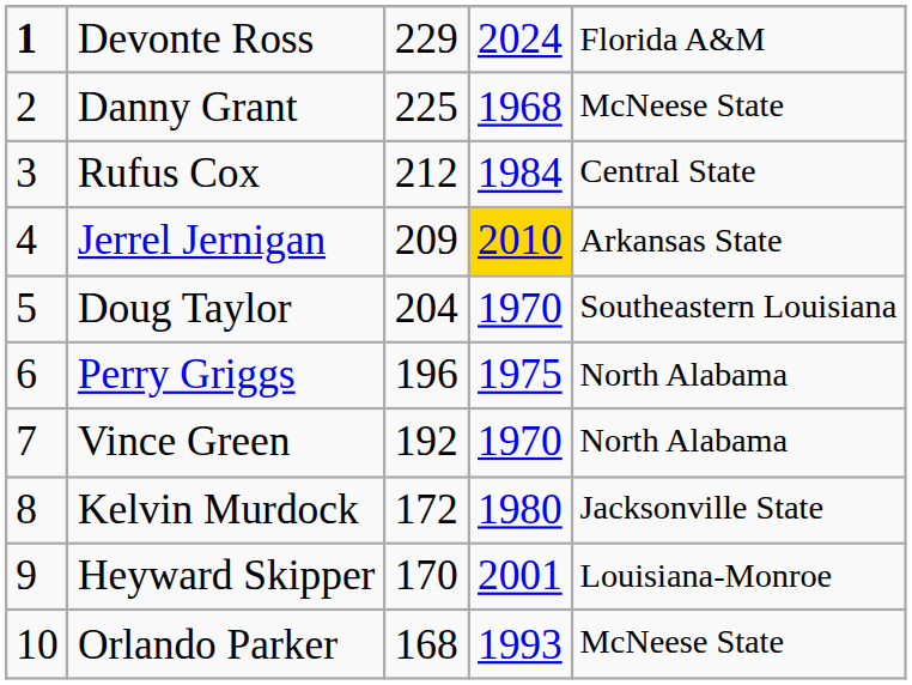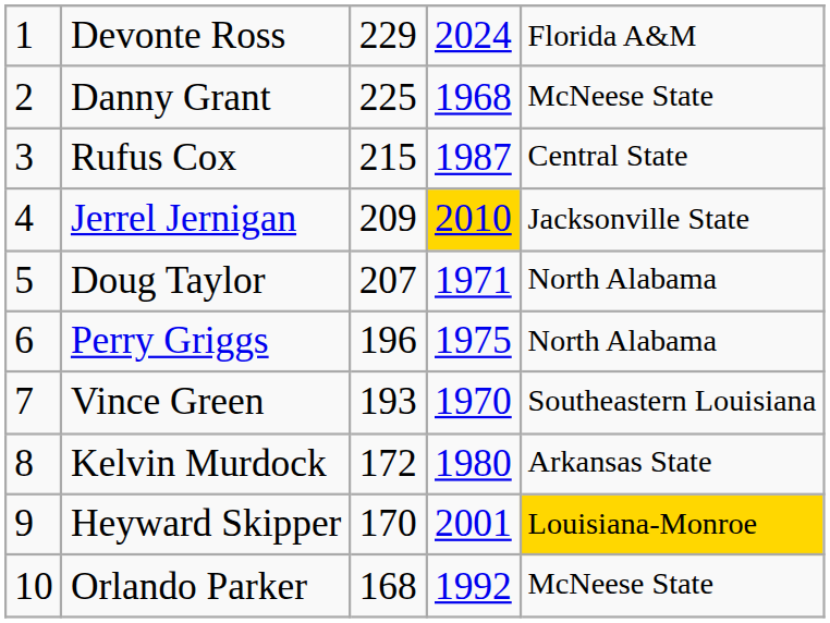 <table class="wikitable">
 <tr>
 </tr>
 <tr>
-<td><strong>1</strong></td>
+<td>1</td>
 <td>Devonte Ross</td>
 <td>229</td>
 <td><a href='#'>2024</a></td>
 <td style="font-size:80%;">Florida A&M</td>
 </tr>
 <tr>
 <td>2</td>
 <td>Danny Grant</td>
 <td>225</td>
 <td><a href='#'>1968</a></td>
 <td style="font-size:80%;">McNeese State</td>
 </tr>
 <tr>
 <td>3</td>
 <td>Rufus Cox</td>
-<td>212</td>
-<td><a href='#'>1984</a></td>
+<td>215</td>
+<td><a href='#'>1987</a></td>
 <td style="font-size:80%;">Central State</td>
 </tr>
 <tr>
 <td>4</td>
 <td><a href='#'>Jerrel Jernigan</a></td>
 <td>209</td>
 <td style="background: gold;"><a href='#'>2010</a></td>
-<td style="font-size:80%;">Arkansas State</td>
+<td style="font-size:80%;">Jacksonville State</td>
 </tr>
 <tr>
 <td>5</td>
 <td>Doug Taylor</td>
-<td>204</td>
-<td><a href='#'>1970</a></td>
-<td style="font-size:80%;">Southeastern Louisiana</td>
+<td>207</td>
+<td><a href='#'>1971</a></td>
+<td style="font-size:80%;">North Alabama</td>
 </tr>
 <tr>
 <td>6</td>
 <td><a href='#'>Perry Griggs</a></td>
 <td>196</td>
 <td><a href='#'>1975</a></td>
 <td style="font-size:80%;">North Alabama</td>
 </tr>
 <tr>
 <td>7</td>
 <td>Vince Green</td>
-<td>192</td>
+<td>193</td>
 <td><a href='#'>1970</a></td>
-<td style="font-size:80%;">North Alabama</td>
+<td style="font-size:80%;">Southeastern Louisiana</td>
 </tr>
 <tr>
 <td>8</td>
 <td>Kelvin Murdock</td>
 <td>172</td>
 <td><a href='#'>1980</a></td>
-<td style="font-size:80%;">Jacksonville State</td>
+<td style="font-size:80%;">Arkansas State</td>
 </tr>
 <tr>
 <td>9</td>
 <td>Heyward Skipper</td>
 <td>170</td>
 <td><a href='#'>2001</a></td>
-<td style="font-size:80%;">Louisiana-Monroe</td>
+<td style="background: gold; font-size:80%;">Louisiana-Monroe</td>
 </tr>
 <tr>
 <td>10</td>
 <td>Orlando Parker</td>
 <td>168</td>
-<td><a href='#'>1993</a></td>
+<td><a href='#'>1992</a></td>
 <td style="font-size:80%;">McNeese State</td>
 </tr>
 </table>
